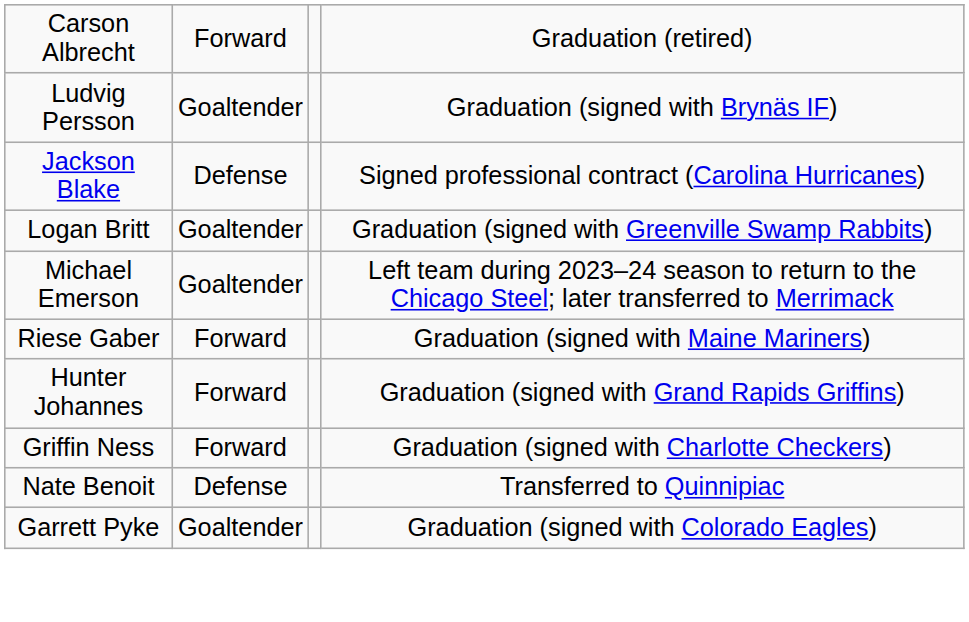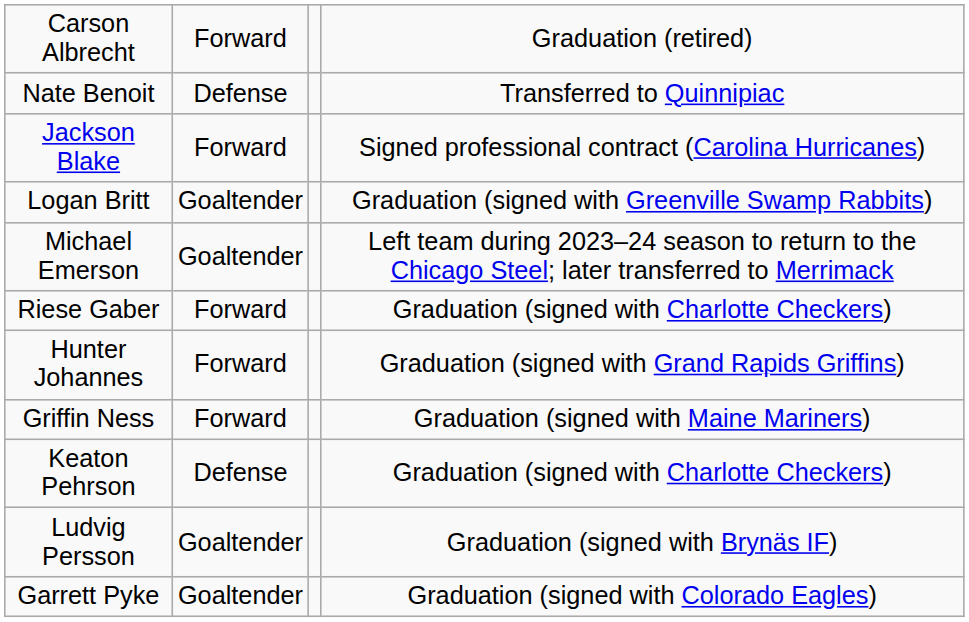 <table class="wikitable">
 <tr align="center" bgcolor="">
 <td>Carson Albrecht</td>
 <td>Forward</td>
 <td></td>
 <td>Graduation (retired)</td>
 </tr>
 <tr align="center" bgcolor="">
-<td>Ludvig Persson</td>
-<td>Goaltender</td>
+<td>Nate Benoit</td>
+<td>Defense</td>
 <td></td>
-<td>Graduation (signed with <a href='#'>Brynäs IF</a>)</td>
+<td>Transferred to <a href='#'>Quinnipiac</a></td>
 </tr>
 <tr align="center" bgcolor="">
 <td><a href='#'>Jackson Blake</a></td>
-<td>Defense</td>
+<td>Forward</td>
 <td></td>
 <td>Signed professional contract (<a href='#'>Carolina Hurricanes</a>)</td>
 </tr>
 <tr align="center" bgcolor="">
 <td>Logan Britt</td>
 <td>Goaltender</td>
 <td></td>
 <td>Graduation (signed with <a href='#'>Greenville Swamp Rabbits</a>)</td>
 </tr>
 <tr align="center" bgcolor="">
 <td>Michael Emerson</td>
 <td>Goaltender</td>
 <td></td>
 <td>Left team during 2023–24 season to return to the <a href='#'>Chicago Steel</a>; later transferred to <a href='#'>Merrimack</a></td>
 </tr>
 <tr align="center" bgcolor="">
 <td>Riese Gaber</td>
 <td>Forward</td>
 <td></td>
-<td>Graduation (signed with <a href='#'>Maine Mariners</a>)</td>
+<td>Graduation (signed with <a href='#'>Charlotte Checkers</a>)</td>
 </tr>
 <tr align="center" bgcolor="">
 <td>Hunter Johannes</td>
 <td>Forward</td>
 <td></td>
 <td>Graduation (signed with <a href='#'>Grand Rapids Griffins</a>)</td>
 </tr>
 <tr align="center" bgcolor="">
 <td>Griffin Ness</td>
 <td>Forward</td>
 <td></td>
+<td>Graduation (signed with <a href='#'>Maine Mariners</a>)</td>
+</tr>
+<tr align="center" bgcolor="">
+<td>Keaton Pehrson</td>
+<td>Defense</td>
+<td></td>
 <td>Graduation (signed with <a href='#'>Charlotte Checkers</a>)</td>
 </tr>
 <tr align="center" bgcolor="">
-<td>Nate Benoit</td>
-<td>Defense</td>
+<td>Ludvig Persson</td>
+<td>Goaltender</td>
 <td></td>
-<td>Transferred to <a href='#'>Quinnipiac</a></td>
+<td>Graduation (signed with <a href='#'>Brynäs IF</a>)</td>
 </tr>
 <tr align="center" bgcolor="">
 <td>Garrett Pyke</td>
 <td>Goaltender</td>
 <td></td>
 <td>Graduation (signed with <a href='#'>Colorado Eagles</a>)</td>
 </tr>
 </table>
